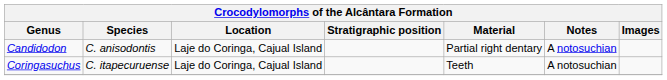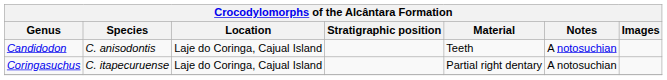 <table class="wikitable" align="center">
 <tr>
 <th colspan="7" align="center"><a href='#'>Crocodylomorphs</a> of the Alcântara Formation</th>
 </tr>
 <tr>
 <th>Genus</th>
 <th>Species</th>
 <th>Location</th>
 <th>Stratigraphic position</th>
 <th>Material</th>
 <th>Notes</th>
 <th>Images</th>
 </tr>
 <tr>
 <td><em><a href='#'>Candidodon</a></em></td>
 <td><em>C. anisodontis</em></td>
 <td>Laje do Coringa, Cajual Island</td>
 <td></td>
-<td>Partial right dentary</td>
+<td>Teeth</td>
 <td>A <a href='#'>notosuchian</a></td>
 <td></td>
 </tr>
 <tr>
 <td><em><a href='#'>Coringasuchus</a></em></td>
 <td><em>C. itapecuruense</em></td>
 <td>Laje do Coringa, Cajual Island</td>
 <td></td>
-<td>Teeth</td>
+<td>Partial right dentary</td>
 <td>A notosuchian</td>
 <td></td>
 </tr>
 <tr>
 </tr>
 </table>
